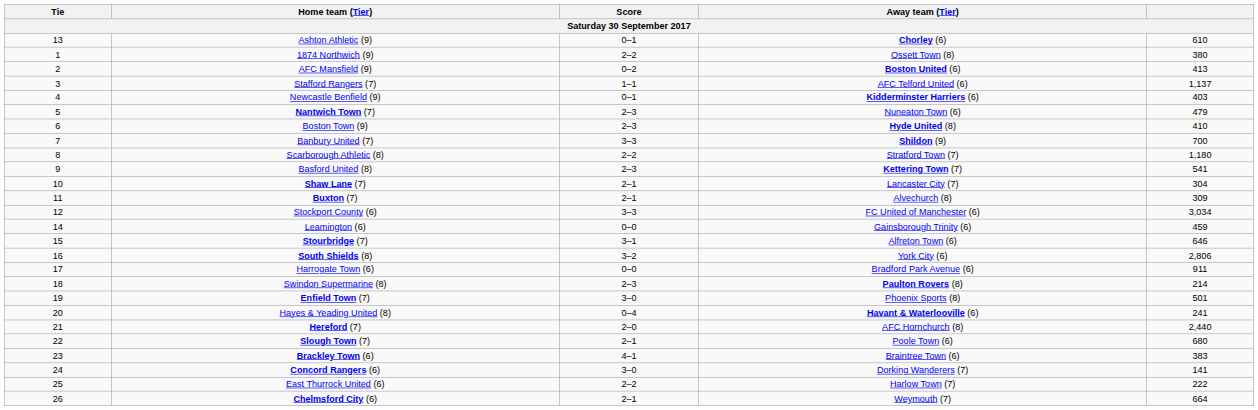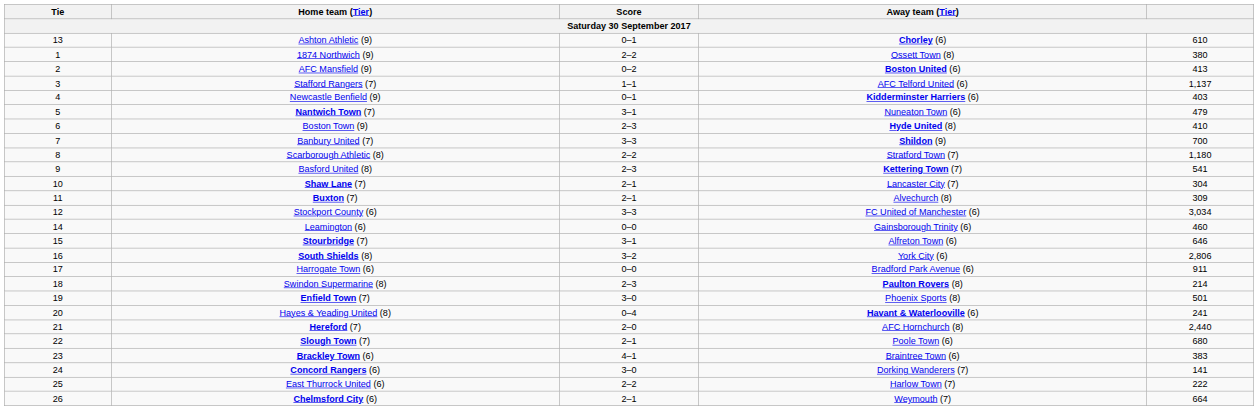 <table class="wikitable" style="text-align:center; font-size:90%; width:100%">
 <tr>
 <th scope="col" style="width:  8.43%;">Tie</th>
 <th scope="col" style="width: 35.29%;">Home team (<a href='#'>Tier</a>)</th>
 <th scope="col" style="width: 11.00%;">Score</th>
 <th scope="col" style="width: 35.29%;">Away team (<a href='#'>Tier</a>)</th>
 <th scope="col" style="width:  8.43%;"></th>
 </tr>
 <tr>
 <th colspan="5"><strong>Saturday 30 September 2017</strong></th>
 </tr>
 <tr>
 <td>13</td>
 <td><a href='#'>Ashton Athletic</a> (9)</td>
 <td>0–1</td>
 <td><strong><a href='#'>Chorley</a></strong> (6)</td>
 <td>610</td>
 </tr>
 <tr>
 <td>1</td>
 <td><a href='#'>1874 Northwich</a> (9)</td>
 <td>2–2</td>
 <td><a href='#'>Ossett Town</a> (8)</td>
 <td>380</td>
 </tr>
 <tr>
 <td>2</td>
 <td><a href='#'>AFC Mansfield</a> (9)</td>
 <td>0–2</td>
 <td><strong><a href='#'>Boston United</a></strong> (6)</td>
 <td>413</td>
 </tr>
 <tr>
 <td>3</td>
 <td><a href='#'>Stafford Rangers</a> (7)</td>
 <td>1–1</td>
 <td><a href='#'>AFC Telford United</a> (6)</td>
 <td>1,137</td>
 </tr>
 <tr>
 <td>4</td>
 <td><a href='#'>Newcastle Benfield</a> (9)</td>
 <td>0–1</td>
 <td><strong><a href='#'>Kidderminster Harriers</a></strong> (6)</td>
 <td>403</td>
 </tr>
 <tr>
 <td>5</td>
 <td><strong><a href='#'>Nantwich Town</a></strong> (7)</td>
-<td>2–3</td>
+<td>3–1</td>
 <td><a href='#'>Nuneaton Town</a> (6)</td>
 <td>479</td>
 </tr>
 <tr>
 <td>6</td>
 <td><a href='#'>Boston Town</a> (9)</td>
 <td>2–3</td>
 <td><strong><a href='#'>Hyde United</a></strong> (8)</td>
 <td>410</td>
 </tr>
 <tr>
 <td>7</td>
 <td><a href='#'>Banbury United</a> (7)</td>
 <td>3–3</td>
 <td><strong><a href='#'>Shildon</a></strong> (9)</td>
 <td>700</td>
 </tr>
 <tr>
 <td>8</td>
 <td><a href='#'>Scarborough Athletic</a> (8)</td>
 <td>2–2</td>
 <td><a href='#'>Stratford Town</a> (7)</td>
 <td>1,180</td>
 </tr>
 <tr>
 <td>9</td>
 <td><a href='#'>Basford United</a> (8)</td>
 <td>2–3</td>
 <td><strong><a href='#'>Kettering Town</a></strong> (7)</td>
 <td>541</td>
 </tr>
 <tr>
 <td>10</td>
 <td><strong><a href='#'>Shaw Lane</a></strong> (7)</td>
 <td>2–1</td>
 <td><a href='#'>Lancaster City</a> (7)</td>
 <td>304</td>
 </tr>
 <tr>
 <td>11</td>
 <td><strong><a href='#'>Buxton</a></strong> (7)</td>
 <td>2–1</td>
 <td><a href='#'>Alvechurch</a> (8)</td>
 <td>309</td>
 </tr>
 <tr>
 <td>12</td>
 <td><a href='#'>Stockport County</a> (6)</td>
 <td>3–3</td>
 <td><a href='#'>FC United of Manchester</a> (6)</td>
 <td>3,034</td>
 </tr>
 <tr>
 <td>14</td>
 <td><a href='#'>Leamington</a> (6)</td>
 <td>0–0</td>
 <td><a href='#'>Gainsborough Trinity</a> (6)</td>
-<td>459</td>
+<td>460</td>
 </tr>
 <tr>
 <td>15</td>
 <td><strong><a href='#'>Stourbridge</a></strong> (7)</td>
 <td>3–1</td>
 <td><a href='#'>Alfreton Town</a> (6)</td>
 <td>646</td>
 </tr>
 <tr>
 <td>16</td>
 <td><strong><a href='#'>South Shields</a></strong> (8)</td>
 <td>3–2</td>
 <td><a href='#'>York City</a> (6)</td>
 <td>2,806</td>
 </tr>
 <tr>
 <td>17</td>
 <td><a href='#'>Harrogate Town</a> (6)</td>
 <td>0–0</td>
 <td><a href='#'>Bradford Park Avenue</a> (6)</td>
 <td>911</td>
 </tr>
 <tr>
 <td>18</td>
 <td><a href='#'>Swindon Supermarine</a> (8)</td>
 <td>2–3</td>
 <td><strong><a href='#'>Paulton Rovers</a></strong> (8)</td>
 <td>214</td>
 </tr>
 <tr>
 <td>19</td>
 <td><strong><a href='#'>Enfield Town</a></strong> (7)</td>
 <td>3–0</td>
 <td><a href='#'>Phoenix Sports</a> (8)</td>
 <td>501</td>
 </tr>
 <tr>
 <td>20</td>
 <td><a href='#'>Hayes & Yeading United</a> (8)</td>
 <td>0–4</td>
 <td><strong><a href='#'>Havant & Waterlooville</a></strong> (6)</td>
 <td>241</td>
 </tr>
 <tr>
 <td>21</td>
 <td><strong><a href='#'>Hereford</a></strong> (7)</td>
 <td>2–0</td>
 <td><a href='#'>AFC Hornchurch</a> (8)</td>
 <td>2,440</td>
 </tr>
 <tr>
 <td>22</td>
 <td><strong><a href='#'>Slough Town</a></strong> (7)</td>
 <td>2–1</td>
 <td><a href='#'>Poole Town</a> (6)</td>
 <td>680</td>
 </tr>
 <tr>
 <td>23</td>
 <td><strong><a href='#'>Brackley Town</a></strong> (6)</td>
 <td>4–1</td>
 <td><a href='#'>Braintree Town</a> (6)</td>
 <td>383</td>
 </tr>
 <tr>
 <td>24</td>
 <td><strong><a href='#'>Concord Rangers</a></strong> (6)</td>
 <td>3–0</td>
 <td><a href='#'>Dorking Wanderers</a> (7)</td>
 <td>141</td>
 </tr>
 <tr>
 <td>25</td>
 <td><a href='#'>East Thurrock United</a> (6)</td>
 <td>2–2</td>
 <td><a href='#'>Harlow Town</a> (7)</td>
 <td>222</td>
 </tr>
 <tr>
 <td>26</td>
 <td><strong><a href='#'>Chelmsford City</a></strong> (6)</td>
 <td>2–1</td>
 <td><a href='#'>Weymouth</a> (7)</td>
 <td>664</td>
 </tr>
 </table>
